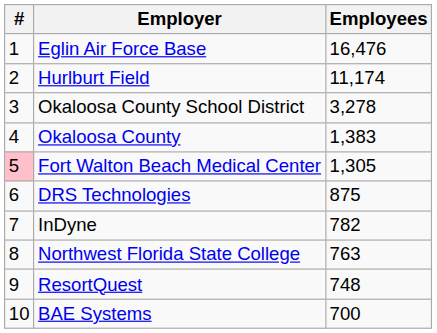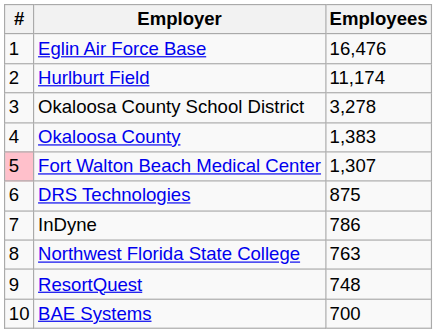 <table class="wikitable">
 <tr>
 <th>#</th>
 <th>Employer</th>
 <th>Employees</th>
 </tr>
 <tr>
 <td>1</td>
 <td><a href='#'>Eglin Air Force Base</a></td>
 <td>16,476</td>
 </tr>
 <tr>
 <td>2</td>
 <td><a href='#'>Hurlburt Field</a></td>
 <td>11,174</td>
 </tr>
 <tr>
 <td>3</td>
 <td>Okaloosa County School District</td>
 <td>3,278</td>
 </tr>
 <tr>
 <td>4</td>
 <td><a href='#'>Okaloosa County</a></td>
 <td>1,383</td>
 </tr>
 <tr>
 <td style="background: pink;">5</td>
 <td><a href='#'>Fort Walton Beach Medical Center</a></td>
-<td>1,305</td>
+<td>1,307</td>
 </tr>
 <tr>
 <td>6</td>
 <td><a href='#'>DRS Technologies</a></td>
 <td>875</td>
 </tr>
 <tr>
 <td>7</td>
 <td>InDyne</td>
-<td>782</td>
+<td>786</td>
 </tr>
 <tr>
 <td>8</td>
 <td><a href='#'>Northwest Florida State College</a></td>
 <td>763</td>
 </tr>
 <tr>
 <td>9</td>
 <td><a href='#'>ResortQuest</a></td>
 <td>748</td>
 </tr>
 <tr>
 <td>10</td>
 <td><a href='#'>BAE Systems</a></td>
 <td>700</td>
 </tr>
 </table>
